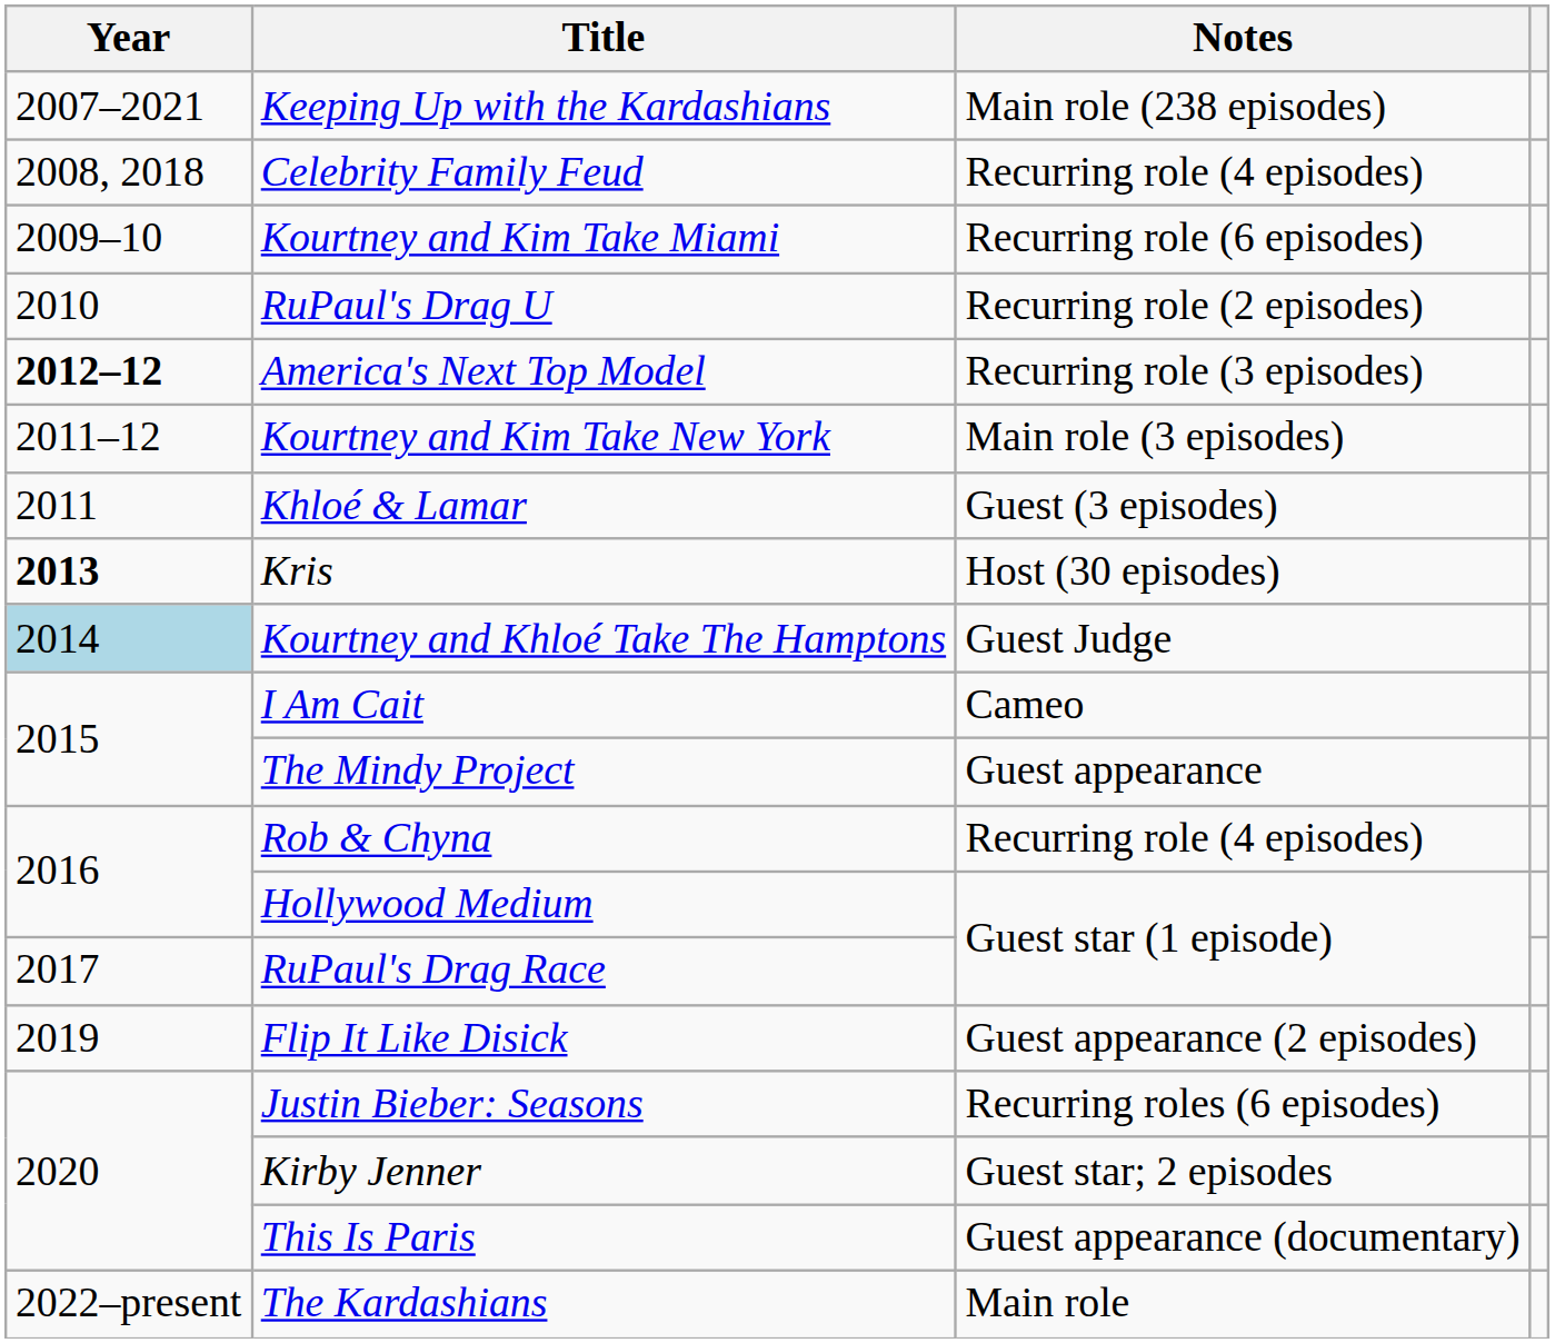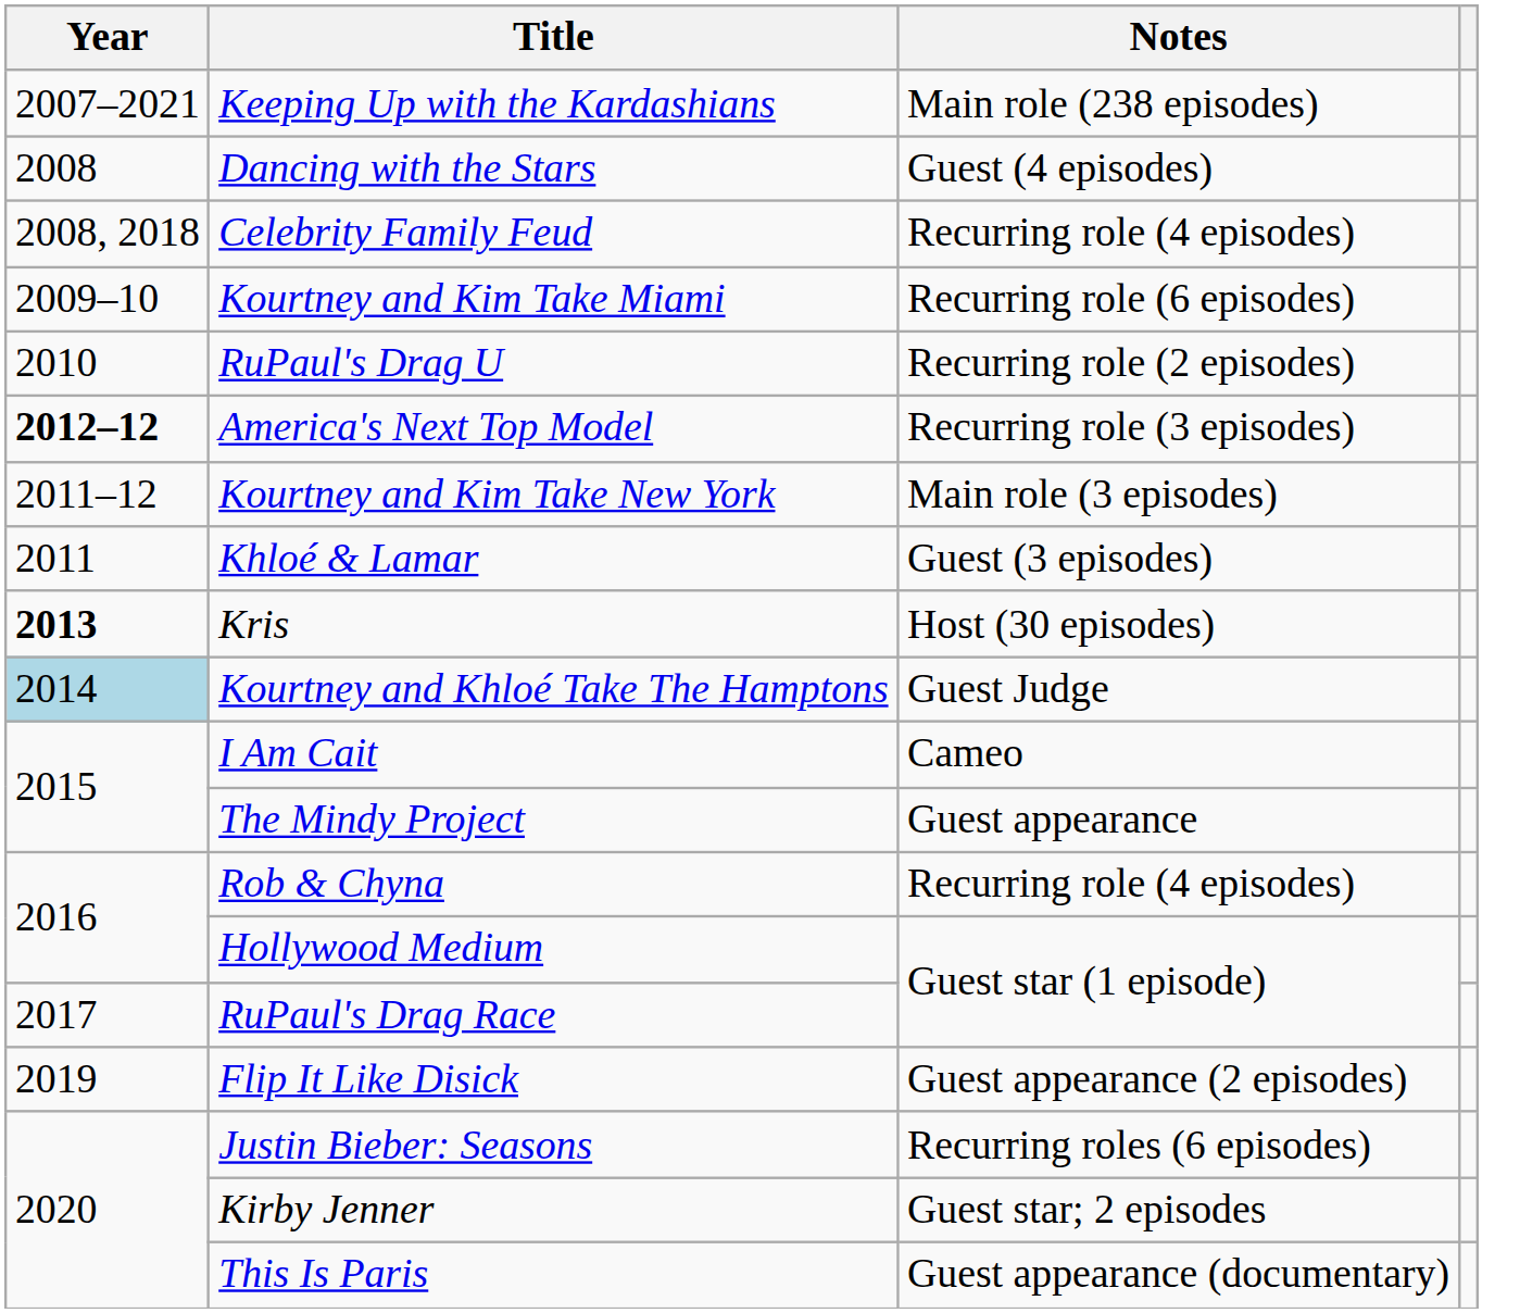 <table class="wikitable sortable">
 <tr>
 <th scope="col">Year</th>
 <th scope="col">Title</th>
 <th scope="col">Notes</th>
 <th scope="col" class="unsortable"></th>
 </tr>
 <tr>
 <td>2007–2021</td>
 <td><em><a href='#'>Keeping Up with the Kardashians</a></em></td>
 <td>Main role (238 episodes)</td>
+<td></td>
+</tr>
+<tr>
+<td rowspan="1">2008</td>
+<td><em><a href='#'>Dancing with the Stars</a></em></td>
+<td>Guest (4 episodes)</td>
 <td></td>
 </tr>
 <tr>
 <td>2008, 2018</td>
 <td><em><a href='#'>Celebrity Family Feud</a></em></td>
 <td>Recurring role (4 episodes)</td>
 <td></td>
 </tr>
 <tr>
 <td>2009–10</td>
 <td><em><a href='#'>Kourtney and Kim Take Miami</a></em></td>
 <td>Recurring role (6 episodes)</td>
 <td></td>
 </tr>
 <tr>
 <td>2010</td>
 <td><em><a href='#'>RuPaul's Drag U</a></em></td>
 <td>Recurring role (2 episodes)</td>
 <td></td>
 </tr>
 <tr>
 <td><strong>2012–12</strong></td>
 <td><em><a href='#'>America's Next Top Model</a></em></td>
 <td>Recurring role (3 episodes)</td>
 <td></td>
 </tr>
 <tr>
 <td>2011–12</td>
 <td><em><a href='#'>Kourtney and Kim Take New York</a></em></td>
 <td>Main role (3 episodes)</td>
 <td></td>
 </tr>
 <tr>
 <td>2011</td>
 <td><em><a href='#'>Khloé & Lamar</a></em></td>
 <td>Guest (3 episodes)</td>
 <td></td>
 </tr>
 <tr>
 <td><strong>2013</strong></td>
 <td><em>Kris</em></td>
 <td>Host (30 episodes)</td>
 <td></td>
 </tr>
 <tr>
 <td rowspan="1" style="background: lightblue;">2014</td>
 <td><em><a href='#'>Kourtney and Khloé Take The Hamptons</a></em></td>
 <td>Guest Judge</td>
 <td></td>
 </tr>
 <tr>
 <td rowspan="2">2015</td>
 <td><em><a href='#'>I Am Cait</a></em></td>
 <td>Cameo</td>
 <td></td>
 </tr>
 <tr>
 <td><em><a href='#'>The Mindy Project</a></em></td>
 <td>Guest appearance</td>
 <td></td>
 </tr>
 <tr>
 <td rowspan="2">2016</td>
 <td><em><a href='#'>Rob & Chyna</a></em></td>
 <td>Recurring role (4 episodes)</td>
 <td></td>
 </tr>
 <tr>
 <td><em><a href='#'>Hollywood Medium</a></em></td>
 <td rowspan="2">Guest star (1 episode)</td>
 <td></td>
 </tr>
 <tr>
 <td>2017</td>
 <td><em><a href='#'>RuPaul's Drag Race</a></em></td>
 <td></td>
 </tr>
 <tr>
 <td>2019</td>
 <td><em><a href='#'>Flip It Like Disick</a></em></td>
 <td>Guest appearance (2 episodes)</td>
 <td></td>
 </tr>
 <tr>
 <td rowspan="3">2020</td>
 <td><em><a href='#'>Justin Bieber: Seasons</a></em></td>
 <td>Recurring roles (6 episodes)</td>
 <td></td>
 </tr>
 <tr>
 <td><em>Kirby Jenner</em></td>
 <td>Guest star; 2 episodes</td>
 <td></td>
 </tr>
 <tr>
 <td><em><a href='#'>This Is Paris</a></em></td>
 <td>Guest appearance (documentary)</td>
 <td></td>
 </tr>
-<tr>
-<td>2022–present</td>
-<td><em><a href='#'>The Kardashians</a></em></td>
-<td>Main role</td>
-<td></td>
-</tr>
 </table>
